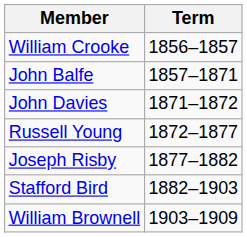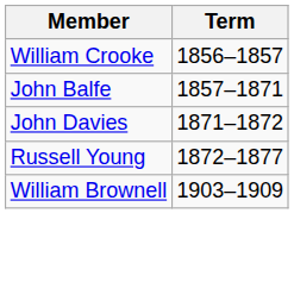 <table class="wikitable">
 <tr>
 <th>Member</th>
 <th>Term</th>
 </tr>
 <tr>
 <td><a href='#'>William Crooke</a></td>
 <td>1856–1857</td>
 </tr>
 <tr>
 <td><a href='#'>John Balfe</a></td>
 <td>1857–1871</td>
 </tr>
 <tr>
 <td><a href='#'>John Davies</a></td>
 <td>1871–1872</td>
 </tr>
 <tr>
 <td><a href='#'>Russell Young</a></td>
 <td>1872–1877</td>
 </tr>
 <tr>
-<td><a href='#'>Joseph Risby</a></td>
-<td>1877–1882</td>
-</tr>
-<tr>
-<td><a href='#'>Stafford Bird</a></td>
-<td>1882–1903</td>
-</tr>
-<tr>
 <td><a href='#'>William Brownell</a></td>
 <td>1903–1909</td>
 </tr>
 </table>
